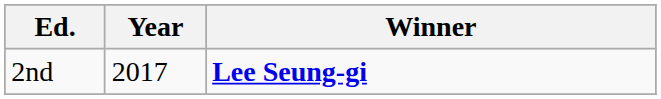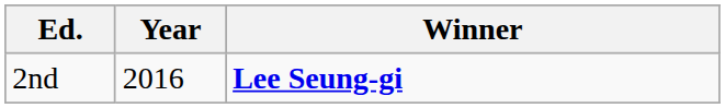 <table class="wikitable">
 <tr align=center>
 <th style="width:50px">Ed.</th>
 <th style="width:50px">Year</th>
 <th style="width:250px">Winner</th>
 </tr>
 <tr>
 <td>2nd</td>
-<td>2017</td>
+<td>2016</td>
 <td><strong><a href='#'>Lee Seung-gi</a></strong></td>
 </tr>
 </table>
